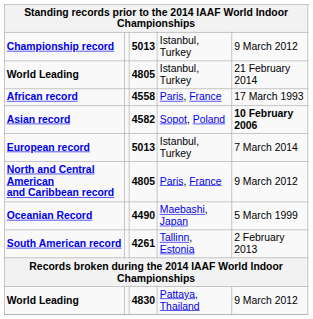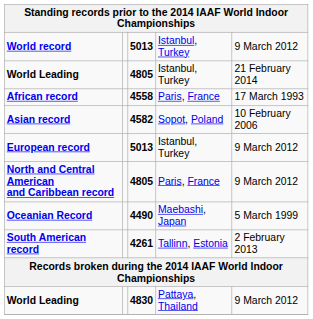 <table class="wikitable" width=75%>
 <tr>
 <th colspan="5">Standing records prior to the 2014 IAAF World Indoor Championships</th>
 </tr>
 <tr>
-<td><strong><a href='#'>Championship record</a></strong></td>
+<td><strong><a href='#'>World record</a></strong></td>
 <td></td>
 <td><strong>5013</strong></td>
-<td>Istanbul, Turkey</td>
+<td><a href='#'>Istanbul</a>, <a href='#'>Turkey</a></td>
 <td>9 March 2012</td>
 </tr>
 <tr>
 <td><strong>World Leading</strong></td>
 <td></td>
 <td><strong>4805</strong></td>
 <td>Istanbul, Turkey</td>
 <td>21 February 2014</td>
 </tr>
 <tr>
 <td><strong><a href='#'>African record</a></strong></td>
 <td></td>
 <td><strong>4558</strong></td>
 <td><a href='#'>Paris</a>, <a href='#'>France</a></td>
 <td>17 March 1993</td>
 </tr>
 <tr>
 <td><strong><a href='#'>Asian record</a></strong></td>
 <td></td>
 <td><strong>4582</strong></td>
 <td><a href='#'>Sopot</a>, <a href='#'>Poland</a></td>
-<td><strong>10 February 2006</strong></td>
+<td>10 February 2006</td>
 </tr>
 <tr>
 <td><strong><a href='#'>European record</a></strong></td>
 <td></td>
 <td><strong>5013</strong></td>
 <td>Istanbul, Turkey</td>
-<td>7 March 2014</td>
+<td>9 March 2012</td>
 </tr>
 <tr>
 <td><strong><a href='#'>North and Central American <br>and Caribbean record</a></strong></td>
 <td></td>
 <td><strong>4805</strong></td>
 <td><a href='#'>Paris</a>, <a href='#'>France</a></td>
 <td>9 March 2012</td>
 </tr>
 <tr>
 <td><strong><a href='#'>Oceanian Record</a></strong></td>
 <td></td>
 <td><strong>4490</strong></td>
 <td><a href='#'>Maebashi</a>, <a href='#'>Japan</a></td>
 <td>5 March 1999</td>
 </tr>
 <tr>
 <td><strong><a href='#'>South American record</a></strong></td>
 <td></td>
 <td><strong>4261</strong></td>
 <td><a href='#'>Tallinn</a>, <a href='#'>Estonia</a></td>
 <td>2 February 2013</td>
 </tr>
 <tr>
 <th colspan="5">Records broken during the 2014 IAAF World Indoor Championships</th>
 </tr>
 <tr>
 <td><strong>World Leading</strong></td>
 <td></td>
 <td><strong>4830</strong></td>
 <td><a href='#'>Pattaya</a>, <a href='#'>Thailand</a></td>
 <td>9 March 2012</td>
 </tr>
 <tr>
 </tr>
 </table>
